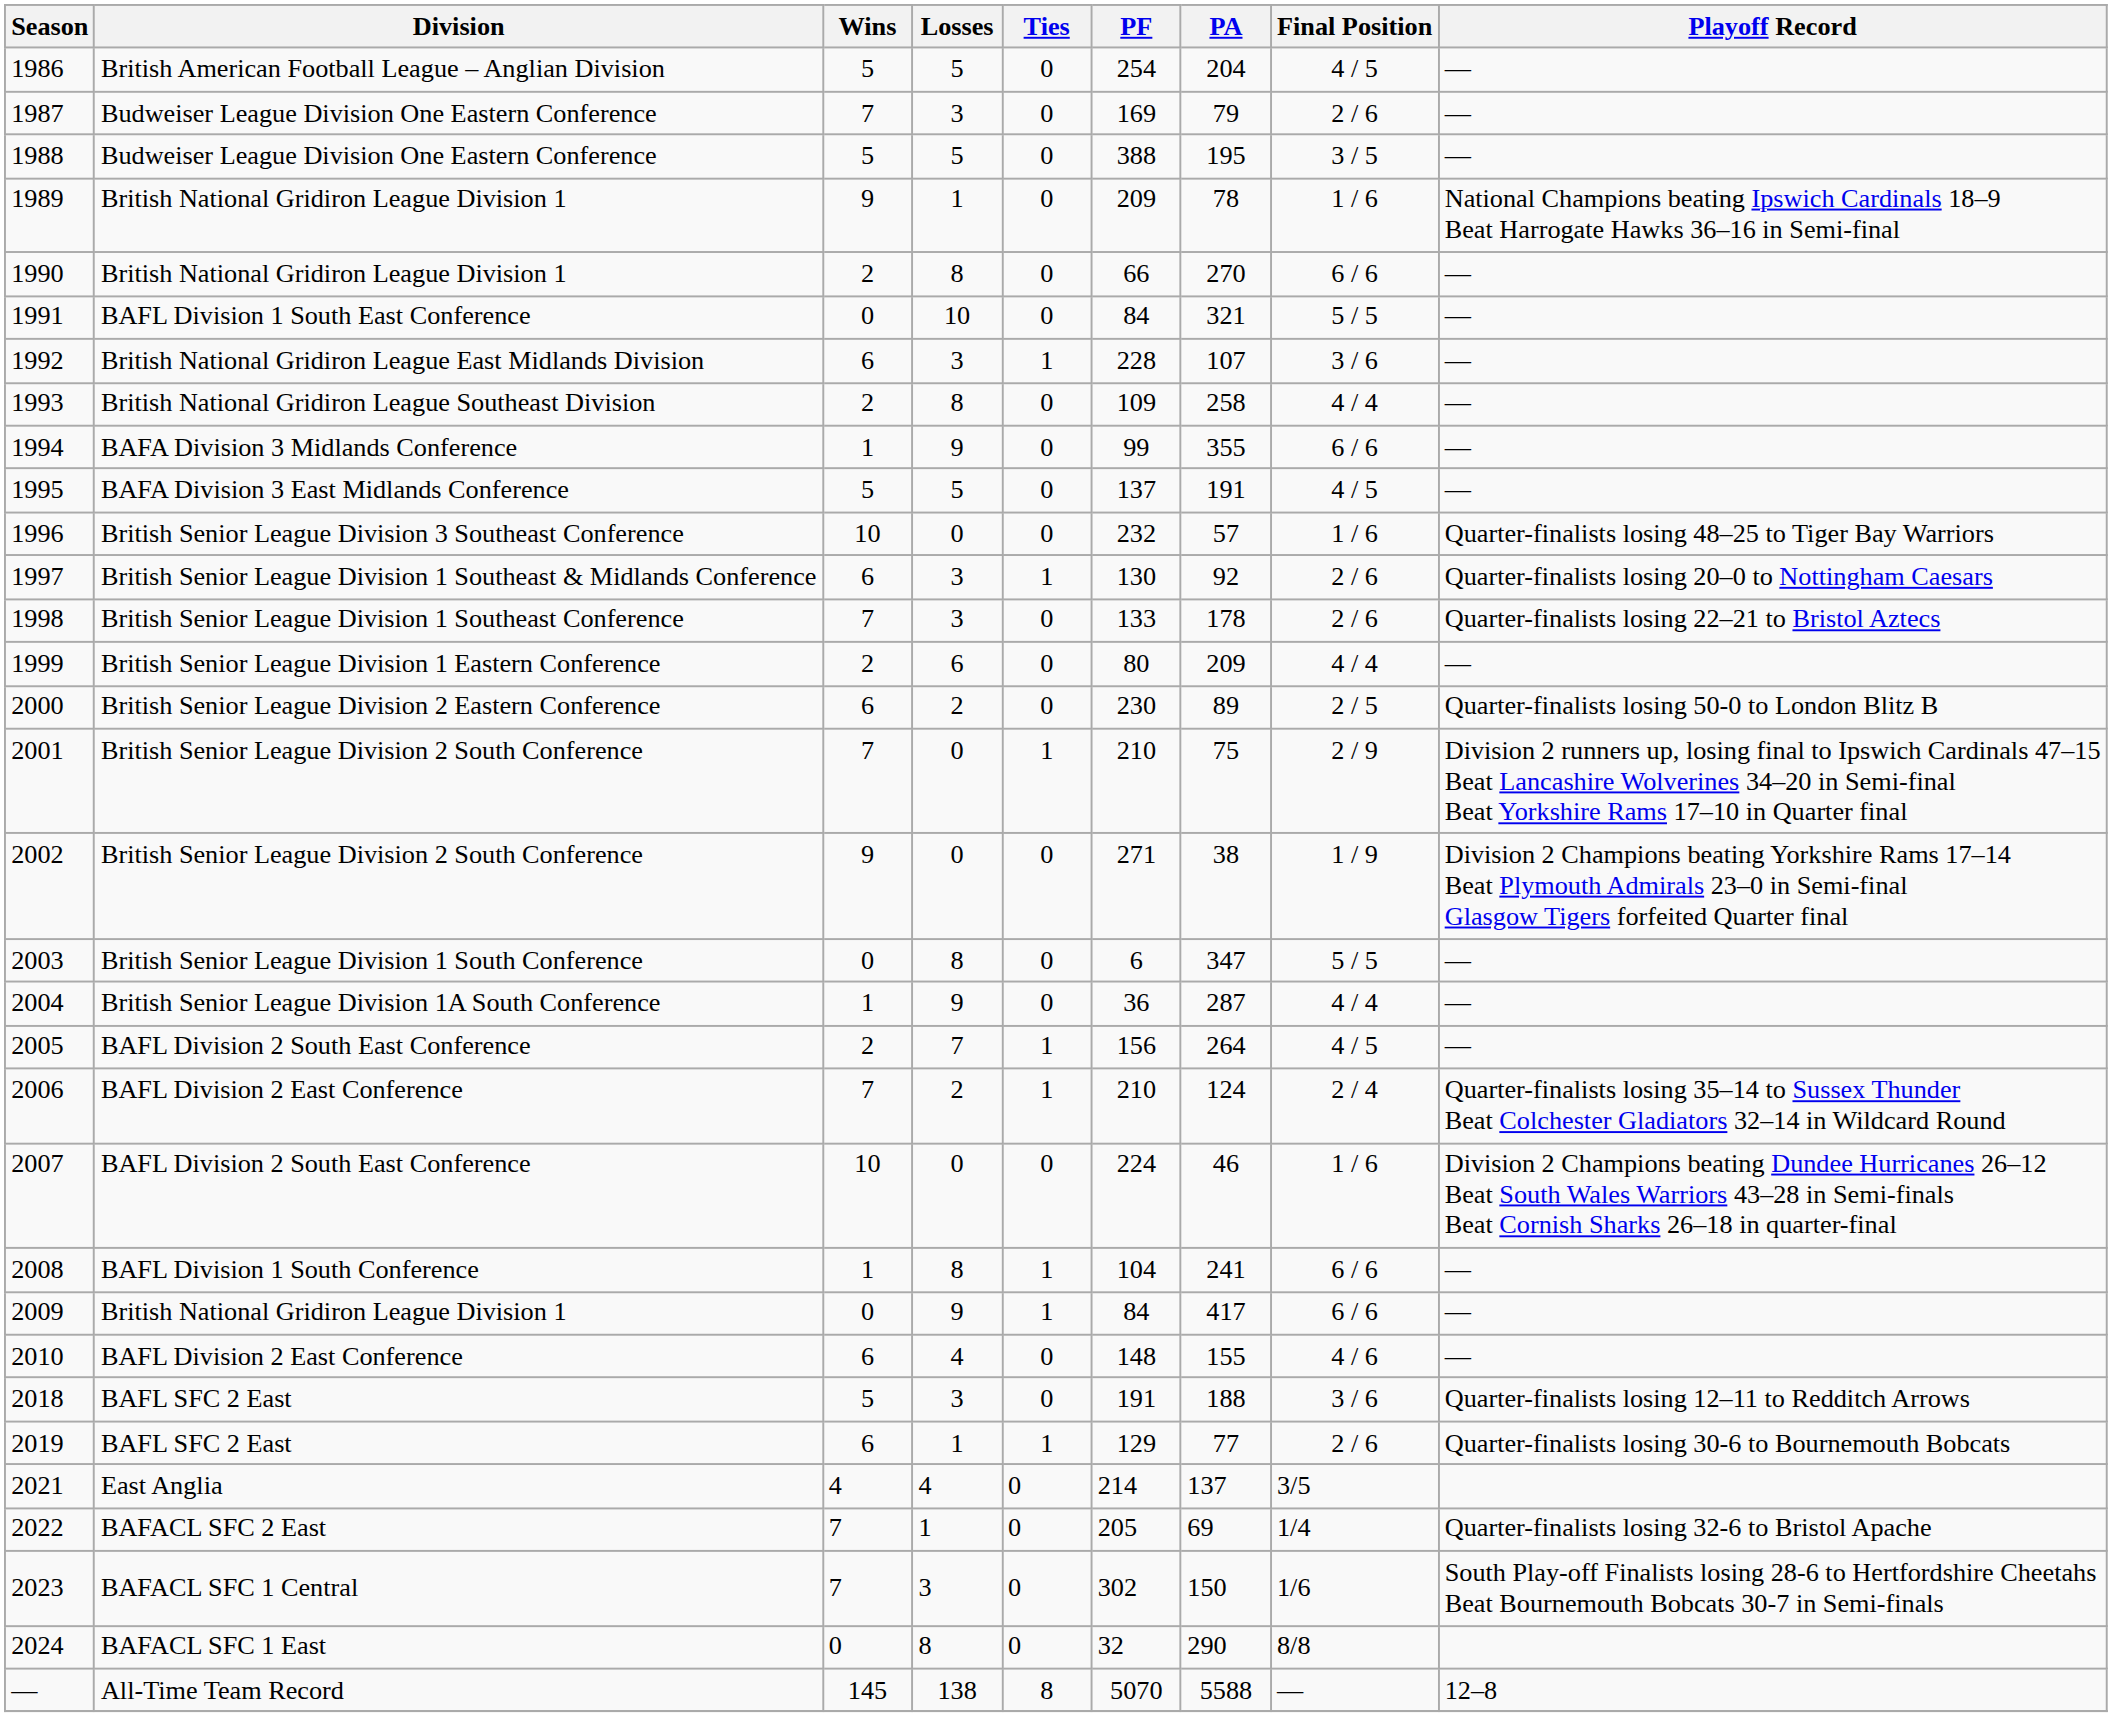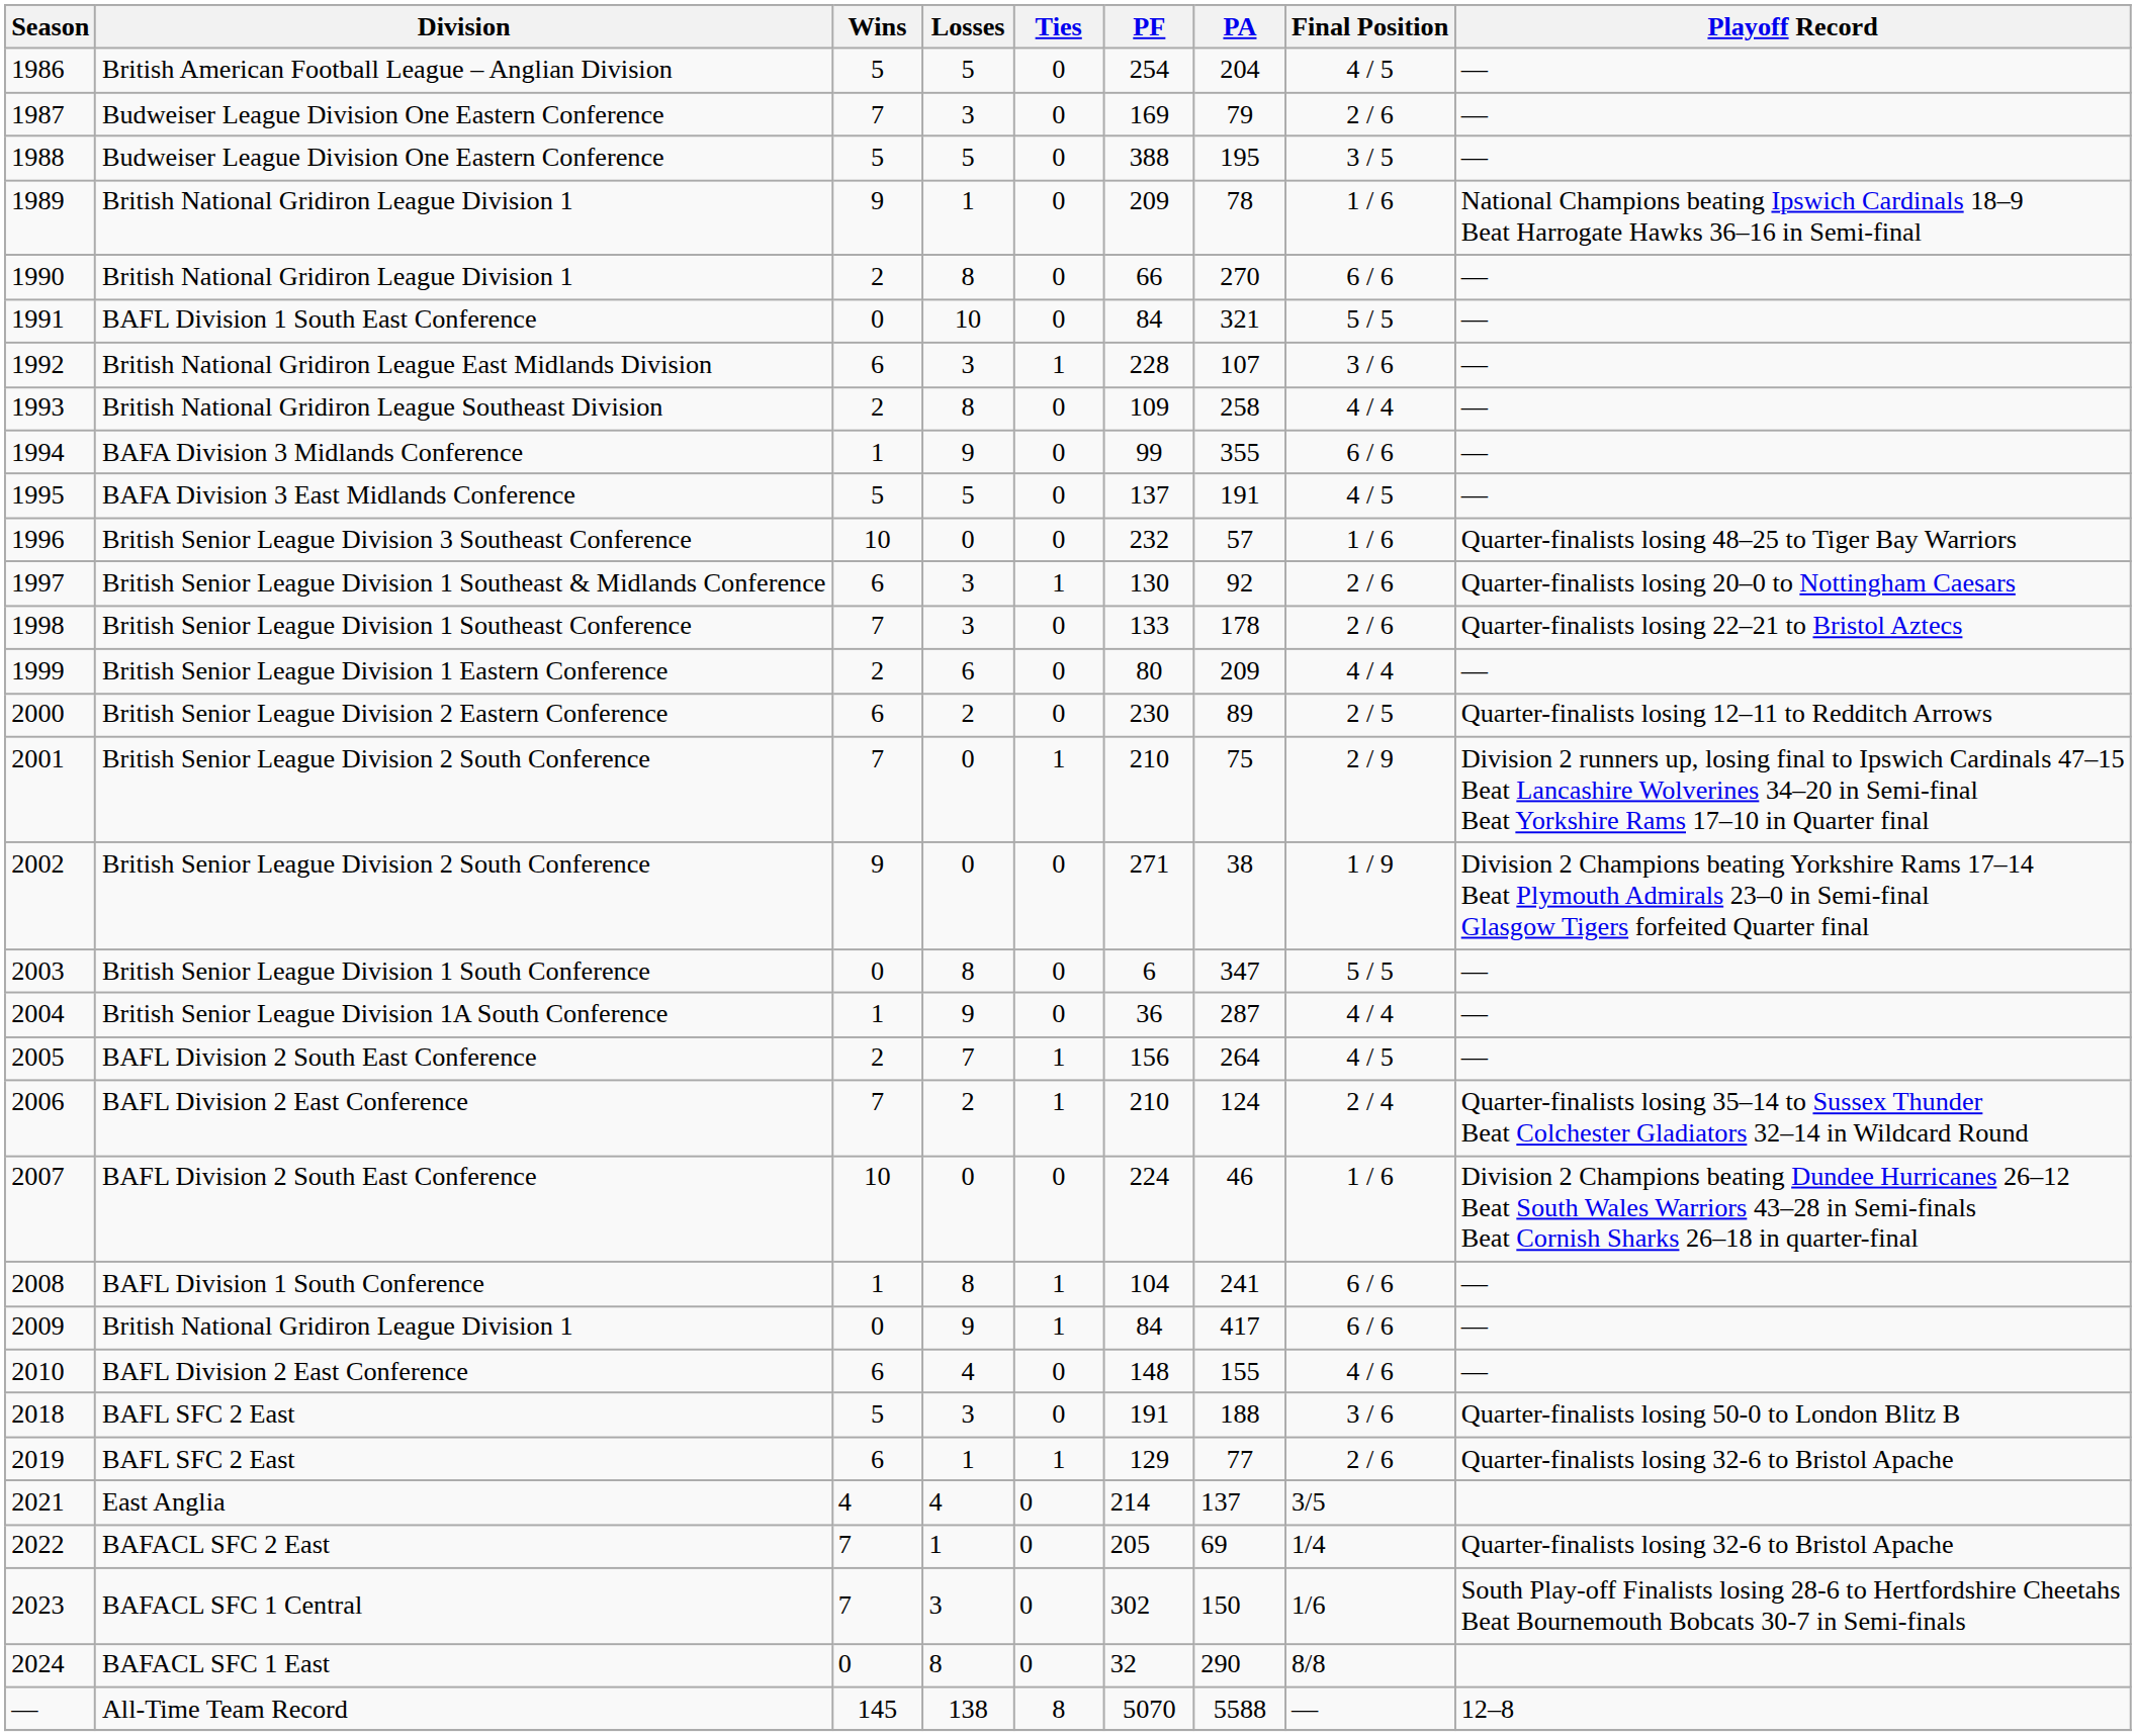 <table class="wikitable" style="font-size: 85%;">
 <tr>
 <th>Season</th>
 <th>Division</th>
 <th width="40px">Wins</th>
 <th width="40px">Losses</th>
 <th width="40px"><a href='#'>Ties</a></th>
 <th width="40px"><a href='#'>PF</a></th>
 <th width="40px"><a href='#'>PA</a></th>
 <th>Final Position</th>
 <th><a href='#'>Playoff</a> Record</th>
 </tr>
 <tr valign="top">
 <td>1986</td>
 <td>British American Football League – Anglian Division</td>
 <td align="center">5</td>
 <td align="center">5</td>
 <td align="center">0</td>
 <td align="center">254</td>
 <td align="center">204</td>
 <td align="center">4 / 5</td>
 <td>—</td>
 </tr>
 <tr valign="top">
 <td>1987</td>
 <td>Budweiser League Division One Eastern Conference</td>
 <td align="center">7</td>
 <td align="center">3</td>
 <td align="center">0</td>
 <td align="center">169</td>
 <td align="center">79</td>
 <td align="center">2 / 6</td>
 <td>—</td>
 </tr>
 <tr valign="top">
 <td>1988</td>
 <td>Budweiser League Division One Eastern Conference</td>
 <td align="center">5</td>
 <td align="center">5</td>
 <td align="center">0</td>
 <td align="center">388</td>
 <td align="center">195</td>
 <td align="center">3 / 5</td>
 <td>—</td>
 </tr>
 <tr valign="top">
 <td>1989</td>
 <td>British National Gridiron League Division 1</td>
 <td align="center">9</td>
 <td align="center">1</td>
 <td align="center">0</td>
 <td align="center">209</td>
 <td align="center">78</td>
 <td align="center">1 / 6</td>
 <td>National Champions beating <a href='#'>Ipswich Cardinals</a> 18–9<br>Beat Harrogate Hawks 36–16 in Semi-final</td>
 </tr>
 <tr valign="top">
 <td>1990</td>
 <td>British National Gridiron League Division 1</td>
 <td align="center">2</td>
 <td align="center">8</td>
 <td align="center">0</td>
 <td align="center">66</td>
 <td align="center">270</td>
 <td align="center">6 / 6</td>
 <td>—</td>
 </tr>
 <tr valign="top">
 <td>1991</td>
 <td>BAFL Division 1 South East Conference</td>
 <td align="center">0</td>
 <td align="center">10</td>
 <td align="center">0</td>
 <td align="center">84</td>
 <td align="center">321</td>
 <td align="center">5 / 5</td>
 <td>—</td>
 </tr>
 <tr valign="top">
 <td>1992</td>
 <td>British National Gridiron League East Midlands Division</td>
 <td align="center">6</td>
 <td align="center">3</td>
 <td align="center">1</td>
 <td align="center">228</td>
 <td align="center">107</td>
 <td align="center">3 / 6</td>
 <td>—</td>
 </tr>
 <tr valign="top">
 <td>1993</td>
 <td>British National Gridiron League Southeast Division</td>
 <td align="center">2</td>
 <td align="center">8</td>
 <td align="center">0</td>
 <td align="center">109</td>
 <td align="center">258</td>
 <td align="center">4 / 4</td>
 <td>—</td>
 </tr>
 <tr valign="top">
 <td>1994</td>
 <td>BAFA Division 3 Midlands Conference</td>
 <td align="center">1</td>
 <td align="center">9</td>
 <td align="center">0</td>
 <td align="center">99</td>
 <td align="center">355</td>
 <td align="center">6 / 6</td>
 <td>—</td>
 </tr>
 <tr valign="top">
 <td>1995</td>
 <td>BAFA Division 3 East Midlands Conference</td>
 <td align="center">5</td>
 <td align="center">5</td>
 <td align="center">0</td>
 <td align="center">137</td>
 <td align="center">191</td>
 <td align="center">4 / 5</td>
 <td>—</td>
 </tr>
 <tr valign="top">
 <td>1996</td>
 <td>British Senior League Division 3 Southeast Conference</td>
 <td align="center">10</td>
 <td align="center">0</td>
 <td align="center">0</td>
 <td align="center">232</td>
 <td align="center">57</td>
 <td align="center">1 / 6</td>
 <td>Quarter-finalists losing 48–25 to Tiger Bay Warriors</td>
 </tr>
 <tr valign="top">
 <td>1997</td>
 <td>British Senior League Division 1 Southeast & Midlands Conference</td>
 <td align="center">6</td>
 <td align="center">3</td>
 <td align="center">1</td>
 <td align="center">130</td>
 <td align="center">92</td>
 <td align="center">2 / 6</td>
 <td>Quarter-finalists losing 20–0 to <a href='#'>Nottingham Caesars</a></td>
 </tr>
 <tr valign="top">
 <td>1998</td>
 <td>British Senior League Division 1 Southeast Conference</td>
 <td align="center">7</td>
 <td align="center">3</td>
 <td align="center">0</td>
 <td align="center">133</td>
 <td align="center">178</td>
 <td align="center">2 / 6</td>
 <td>Quarter-finalists losing 22–21 to <a href='#'>Bristol Aztecs</a></td>
 </tr>
 <tr valign="top">
 <td>1999</td>
 <td>British Senior League Division 1 Eastern Conference</td>
 <td align="center">2</td>
 <td align="center">6</td>
 <td align="center">0</td>
 <td align="center">80</td>
 <td align="center">209</td>
 <td align="center">4 / 4</td>
 <td>—</td>
 </tr>
 <tr valign="top">
 <td>2000</td>
 <td>British Senior League Division 2 Eastern Conference</td>
 <td align="center">6</td>
 <td align="center">2</td>
 <td align="center">0</td>
 <td align="center">230</td>
 <td align="center">89</td>
 <td align="center">2 / 5</td>
-<td>Quarter-finalists losing 50-0 to London Blitz B</td>
+<td>Quarter-finalists losing 12–11 to Redditch Arrows</td>
 </tr>
 <tr valign="top">
 <td>2001</td>
 <td>British Senior League Division 2 South Conference</td>
 <td align="center">7</td>
 <td align="center">0</td>
 <td align="center">1</td>
 <td align="center">210</td>
 <td align="center">75</td>
 <td align="center">2 / 9</td>
 <td>Division 2 runners up, losing final to Ipswich Cardinals 47–15<br>Beat <a href='#'>Lancashire Wolverines</a> 34–20 in Semi-final<br>Beat <a href='#'>Yorkshire Rams</a> 17–10 in Quarter final</td>
 </tr>
 <tr valign="top">
 <td>2002</td>
 <td>British Senior League Division 2 South Conference</td>
 <td align="center">9</td>
 <td align="center">0</td>
 <td align="center">0</td>
 <td align="center">271</td>
 <td align="center">38</td>
 <td align="center">1 / 9</td>
 <td>Division 2 Champions beating Yorkshire Rams 17–14<br>Beat <a href='#'>Plymouth Admirals</a> 23–0 in Semi-final<br><a href='#'>Glasgow Tigers</a> forfeited Quarter final</td>
 </tr>
 <tr valign="top">
 <td>2003</td>
 <td>British Senior League Division 1 South Conference</td>
 <td align="center">0</td>
 <td align="center">8</td>
 <td align="center">0</td>
 <td align="center">6</td>
 <td align="center">347</td>
 <td align="center">5 / 5</td>
 <td>—</td>
 </tr>
 <tr valign="top">
 <td>2004</td>
 <td>British Senior League Division 1A South Conference</td>
 <td align="center">1</td>
 <td align="center">9</td>
 <td align="center">0</td>
 <td align="center">36</td>
 <td align="center">287</td>
 <td align="center">4 / 4</td>
 <td>—</td>
 </tr>
 <tr valign="top">
 <td>2005</td>
 <td>BAFL Division 2 South East Conference</td>
 <td align="center">2</td>
 <td align="center">7</td>
 <td align="center">1</td>
 <td align="center">156</td>
 <td align="center">264</td>
 <td align="center">4 / 5</td>
 <td>—</td>
 </tr>
 <tr valign="top">
 <td>2006</td>
 <td>BAFL Division 2 East Conference</td>
 <td align="center">7</td>
 <td align="center">2</td>
 <td align="center">1</td>
 <td align="center">210</td>
 <td align="center">124</td>
 <td align="center">2 / 4</td>
 <td>Quarter-finalists losing 35–14 to <a href='#'>Sussex Thunder</a><br>Beat <a href='#'>Colchester Gladiators</a> 32–14 in Wildcard Round</td>
 </tr>
 <tr valign="top">
 <td>2007</td>
 <td>BAFL Division 2 South East Conference</td>
 <td align="center">10</td>
 <td align="center">0</td>
 <td align="center">0</td>
 <td align="center">224</td>
 <td align="center">46</td>
 <td align="center">1 / 6</td>
 <td>Division 2 Champions beating <a href='#'>Dundee Hurricanes</a> 26–12<br>Beat <a href='#'>South Wales Warriors</a> 43–28 in Semi-finals<br>Beat <a href='#'>Cornish Sharks</a> 26–18 in quarter-final</td>
 </tr>
 <tr valign="top">
 <td>2008</td>
 <td>BAFL Division 1 South Conference</td>
 <td align="center">1</td>
 <td align="center">8</td>
 <td align="center">1</td>
 <td align="center">104</td>
 <td align="center">241</td>
 <td align="center">6 / 6</td>
 <td>—</td>
 </tr>
 <tr valign="top">
 <td>2009</td>
 <td>British National Gridiron League Division 1</td>
 <td align="center">0</td>
 <td align="center">9</td>
 <td align="center">1</td>
 <td align="center">84</td>
 <td align="center">417</td>
 <td align="center">6 / 6</td>
 <td>—</td>
 </tr>
 <tr valign="top">
 <td>2010</td>
 <td>BAFL Division 2 East Conference</td>
 <td align="center">6</td>
 <td align="center">4</td>
 <td align="center">0</td>
 <td align="center">148</td>
 <td align="center">155</td>
 <td align="center">4 / 6</td>
 <td>—</td>
 </tr>
 <tr>
 <td>2018</td>
 <td>BAFL SFC 2 East</td>
 <td align="center">5</td>
 <td align="center">3</td>
 <td align="center">0</td>
 <td align="center">191</td>
 <td align="center">188</td>
 <td align="center">3 / 6</td>
-<td>Quarter-finalists losing 12–11 to Redditch Arrows</td>
+<td>Quarter-finalists losing 50-0 to London Blitz B</td>
 </tr>
 <tr>
 <td>2019</td>
 <td>BAFL SFC 2 East</td>
 <td align="center">6</td>
 <td align="center">1</td>
 <td align="center">1</td>
 <td align="center">129</td>
 <td align="center">77</td>
 <td align="center">2 / 6</td>
-<td>Quarter-finalists losing 30-6 to Bournemouth Bobcats</td>
+<td>Quarter-finalists losing 32-6 to Bristol Apache</td>
 </tr>
 <tr>
 <td>2021</td>
 <td>East Anglia</td>
 <td>4</td>
 <td>4</td>
 <td>0</td>
 <td>214</td>
 <td>137</td>
 <td>3/5</td>
 <td></td>
 </tr>
 <tr>
 <td>2022</td>
 <td>BAFACL SFC 2 East</td>
 <td>7</td>
 <td>1</td>
 <td>0</td>
 <td>205</td>
 <td>69</td>
 <td>1/4</td>
 <td>Quarter-finalists losing 32-6 to Bristol Apache</td>
 </tr>
 <tr>
 <td>2023</td>
 <td>BAFACL SFC 1 Central</td>
 <td>7</td>
 <td>3</td>
 <td>0</td>
 <td>302</td>
 <td>150</td>
 <td>1/6</td>
 <td>South Play-off Finalists losing 28-6 to Hertfordshire Cheetahs<br>Beat Bournemouth Bobcats 30-7 in Semi-finals</td>
 </tr>
 <tr>
 <td>2024</td>
 <td>BAFACL SFC 1 East</td>
 <td>0</td>
 <td>8</td>
 <td>0</td>
 <td>32</td>
 <td>290</td>
 <td>8/8</td>
 <td></td>
 </tr>
 <tr valign="top">
 <td>—</td>
 <td>All-Time Team Record</td>
 <td align="center">145</td>
 <td align="center">138</td>
 <td align="center">8</td>
 <td align="center">5070</td>
 <td align="center">5588</td>
 <td>—</td>
 <td>12–8</td>
 </tr>
 <tr valign="top">
 </tr>
 </table>
